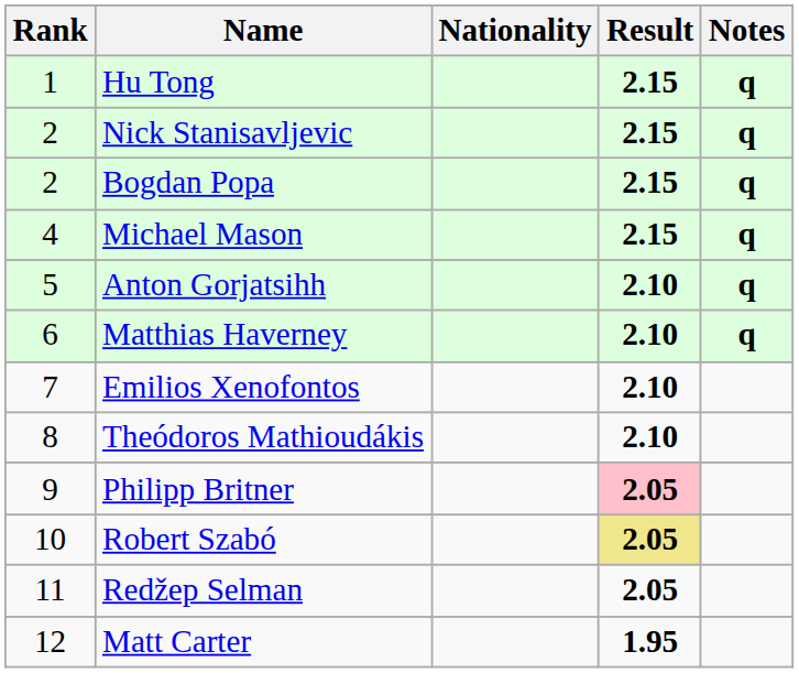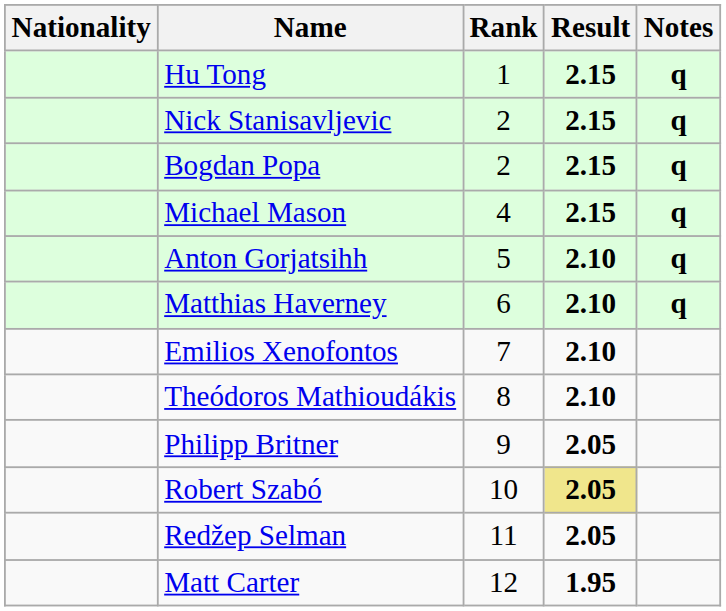 <table class="wikitable sortable" style="text-align:center">
 <tr>
+<th>Nationality</th>
+<th>Name</th>
 <th>Rank</th>
-<th>Name</th>
-<th>Nationality</th>
 <th>Result</th>
 <th>Notes</th>
 </tr>
 <tr bgcolor=ddffdd>
+<td align=left></td>
+<td align=left><a href='#'>Hu Tong</a></td>
 <td>1</td>
-<td align=left><a href='#'>Hu Tong</a></td>
-<td align=left></td>
 <td><strong>2.15</strong></td>
 <td><strong>q</strong></td>
 </tr>
 <tr bgcolor=ddffdd>
+<td align=left></td>
+<td align=left><a href='#'>Nick Stanisavljevic</a></td>
 <td>2</td>
-<td align=left><a href='#'>Nick Stanisavljevic</a></td>
-<td align=left></td>
 <td><strong>2.15</strong></td>
 <td><strong>q</strong></td>
 </tr>
 <tr bgcolor=ddffdd>
+<td align=left></td>
+<td align=left><a href='#'>Bogdan Popa</a></td>
 <td>2</td>
-<td align=left><a href='#'>Bogdan Popa</a></td>
-<td align=left></td>
 <td><strong>2.15</strong></td>
 <td><strong>q</strong></td>
 </tr>
 <tr bgcolor=ddffdd>
+<td align=left></td>
+<td align=left><a href='#'>Michael Mason</a></td>
 <td>4</td>
-<td align=left><a href='#'>Michael Mason</a></td>
-<td align=left></td>
 <td><strong>2.15</strong></td>
 <td><strong>q</strong></td>
 </tr>
 <tr bgcolor=ddffdd>
+<td align=left></td>
+<td align=left><a href='#'>Anton Gorjatsihh</a></td>
 <td>5</td>
-<td align=left><a href='#'>Anton Gorjatsihh</a></td>
-<td align=left></td>
 <td><strong>2.10</strong></td>
 <td><strong>q</strong></td>
 </tr>
 <tr bgcolor=ddffdd>
+<td align=left></td>
+<td align=left><a href='#'>Matthias Haverney</a></td>
 <td>6</td>
-<td align=left><a href='#'>Matthias Haverney</a></td>
-<td align=left></td>
 <td><strong>2.10</strong></td>
 <td><strong>q</strong></td>
 </tr>
 <tr>
+<td align=left></td>
+<td align=left><a href='#'>Emilios Xenofontos</a></td>
 <td>7</td>
-<td align=left><a href='#'>Emilios Xenofontos</a></td>
-<td align=left></td>
 <td><strong>2.10</strong></td>
 <td></td>
 </tr>
 <tr>
+<td align=left></td>
+<td align=left><a href='#'>Theódoros Mathioudákis</a></td>
 <td>8</td>
-<td align=left><a href='#'>Theódoros Mathioudákis</a></td>
-<td align=left></td>
 <td><strong>2.10</strong></td>
 <td></td>
 </tr>
 <tr>
+<td align=left></td>
+<td align=left><a href='#'>Philipp Britner</a></td>
 <td>9</td>
-<td align=left><a href='#'>Philipp Britner</a></td>
-<td align=left></td>
-<td style="background: pink;"><strong>2.05</strong></td>
+<td><strong>2.05</strong></td>
 <td></td>
 </tr>
 <tr>
+<td align=left></td>
+<td align=left><a href='#'>Robert Szabó</a></td>
 <td>10</td>
-<td align=left><a href='#'>Robert Szabó</a></td>
-<td align=left></td>
 <td style="background: khaki;"><strong>2.05</strong></td>
 <td></td>
 </tr>
 <tr>
+<td align=left></td>
+<td align=left><a href='#'>Redžep Selman</a></td>
 <td>11</td>
-<td align=left><a href='#'>Redžep Selman</a></td>
-<td align=left></td>
 <td><strong>2.05</strong></td>
 <td></td>
 </tr>
 <tr>
+<td align=left></td>
+<td align=left><a href='#'>Matt Carter</a></td>
 <td>12</td>
-<td align=left><a href='#'>Matt Carter</a></td>
-<td align=left></td>
 <td><strong>1.95</strong></td>
 <td></td>
 </tr>
 </table>
